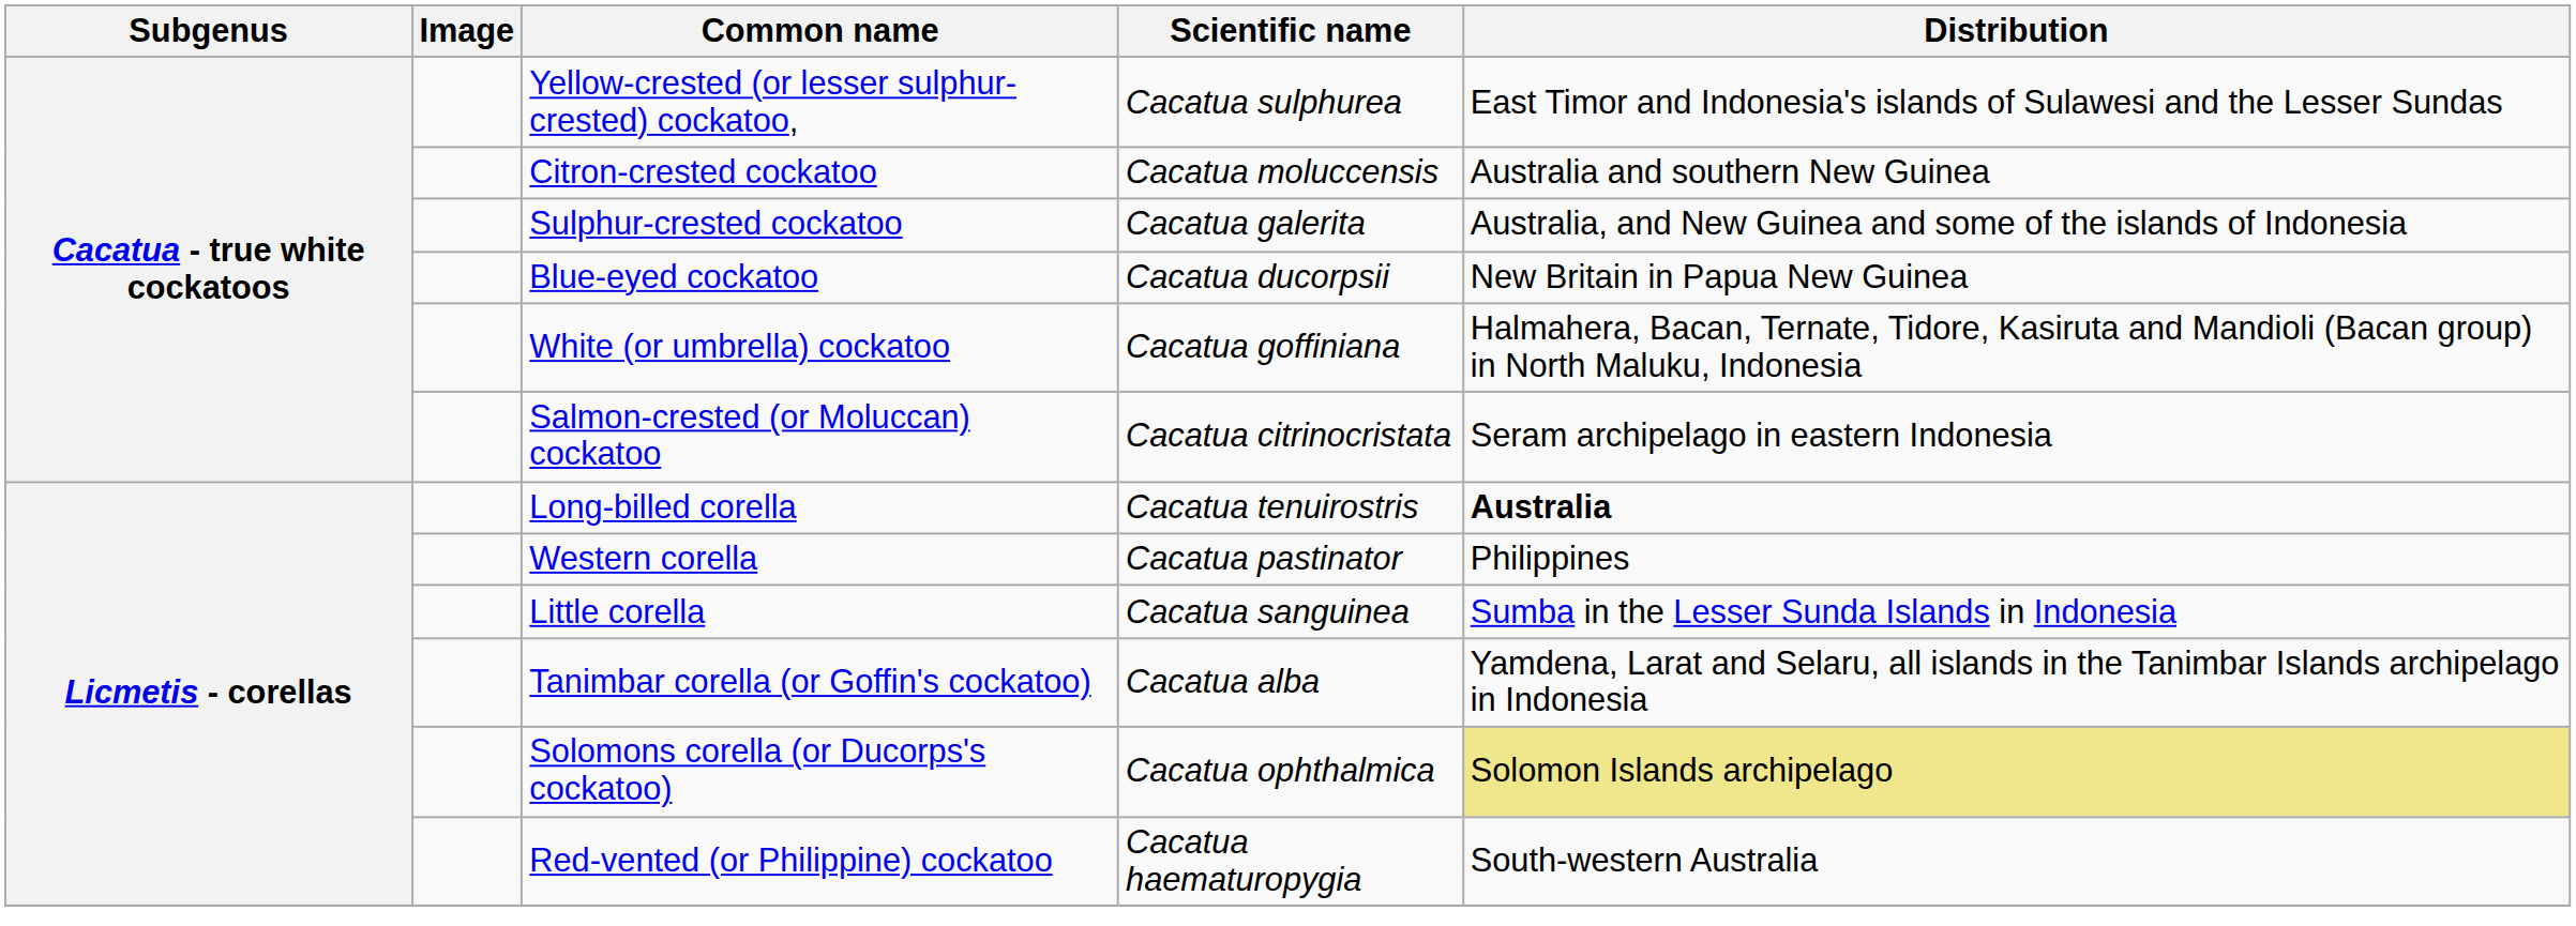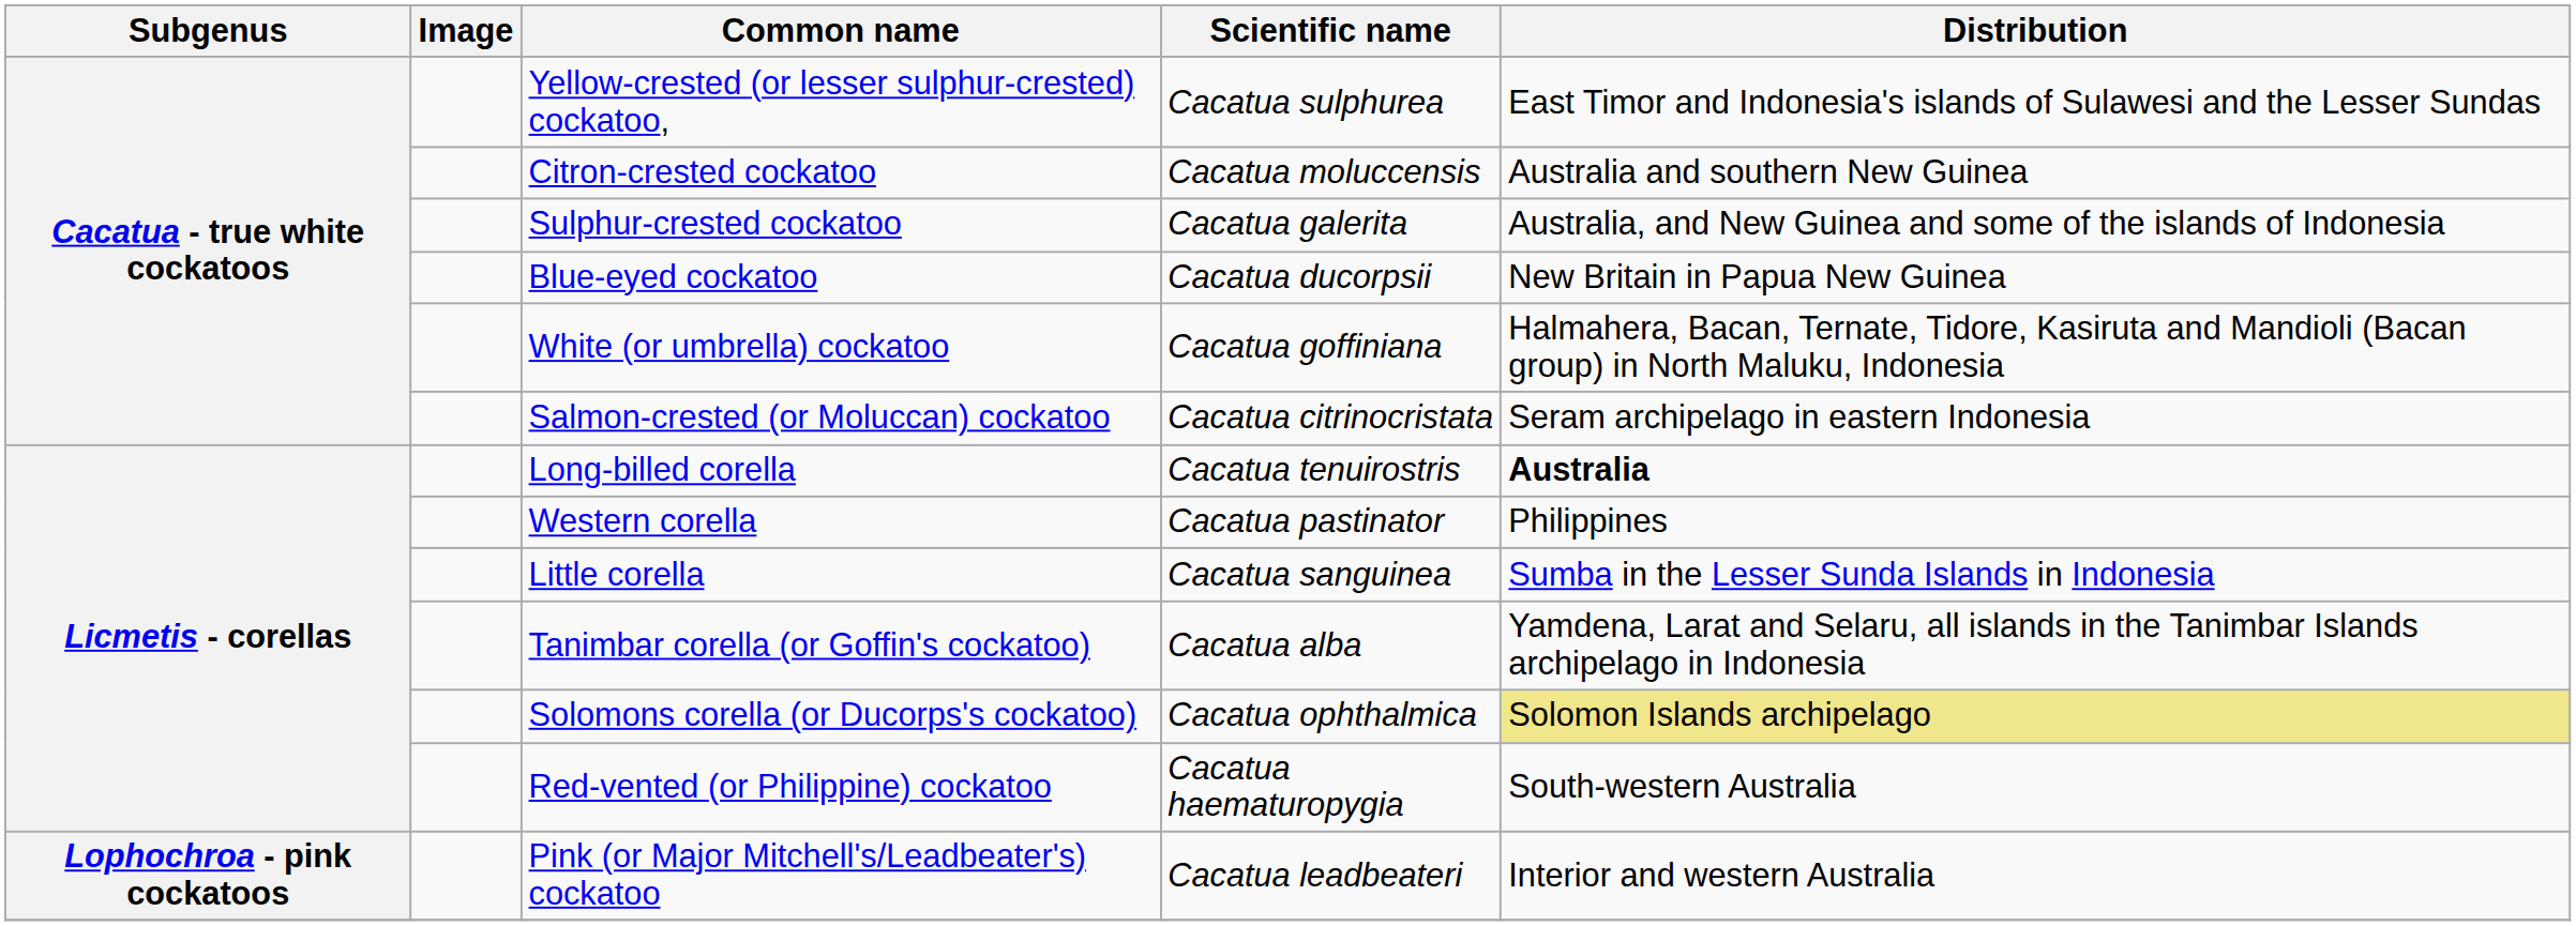 <table class="wikitable collapsible">
 <tr>
 <th>Subgenus</th>
 <th>Image</th>
 <th>Common name</th>
 <th>Scientific name</th>
 <th>Distribution</th>
 </tr>
 <tr>
 <th rowspan="6" style="text-align:center;"><em><a href='#'>Cacatua</a></em> - true white cockatoos</th>
 <td></td>
 <td><a href='#'>Yellow-crested (or lesser sulphur-crested) cockatoo</a>,</td>
 <td><em>Cacatua sulphurea</em></td>
 <td>East Timor and Indonesia's islands of Sulawesi and the Lesser Sundas</td>
 </tr>
 <tr>
 <td></td>
 <td><a href='#'>Citron-crested cockatoo</a></td>
 <td><em>Cacatua moluccensis</em></td>
 <td>Australia and southern New Guinea</td>
 </tr>
 <tr>
 <td></td>
 <td><a href='#'>Sulphur-crested cockatoo</a></td>
 <td><em>Cacatua galerita</em></td>
 <td>Australia, and New Guinea and some of the islands of Indonesia</td>
 </tr>
 <tr>
 <td></td>
 <td><a href='#'>Blue-eyed cockatoo</a></td>
 <td><em>Cacatua ducorpsii</em></td>
 <td>New Britain in Papua New Guinea</td>
 </tr>
 <tr>
 <td></td>
 <td><a href='#'>White (or umbrella) cockatoo</a></td>
 <td><em>Cacatua goffiniana</em></td>
 <td>Halmahera, Bacan, Ternate, Tidore, Kasiruta and Mandioli (Bacan group) in North Maluku, Indonesia</td>
 </tr>
 <tr>
 <td></td>
 <td><a href='#'>Salmon-crested (or Moluccan) cockatoo</a></td>
 <td><em>Cacatua citrinocristata</em></td>
 <td>Seram archipelago in eastern Indonesia</td>
 </tr>
 <tr>
 <th rowspan="6" style="text-align:center;"><em><a href='#'>Licmetis</a></em> - corellas</th>
 <td></td>
 <td><a href='#'>Long-billed corella</a></td>
 <td><em>Cacatua tenuirostris</em></td>
 <td><strong>Australia</strong></td>
 </tr>
 <tr>
 <td></td>
 <td><a href='#'>Western corella</a></td>
 <td><em>Cacatua pastinator</em></td>
 <td>Philippines</td>
 </tr>
 <tr>
 <td></td>
 <td><a href='#'>Little corella</a></td>
 <td><em>Cacatua sanguinea</em></td>
 <td><a href='#'>Sumba</a> in the <a href='#'>Lesser Sunda Islands</a> in <a href='#'>Indonesia</a></td>
 </tr>
 <tr>
 <td></td>
 <td><a href='#'>Tanimbar corella (or Goffin's cockatoo)</a></td>
 <td><em>Cacatua alba</em></td>
 <td>Yamdena, Larat and Selaru, all islands in the Tanimbar Islands archipelago in Indonesia</td>
 </tr>
 <tr>
 <td></td>
 <td><a href='#'>Solomons corella (or Ducorps's cockatoo)</a></td>
 <td><em>Cacatua ophthalmica</em></td>
 <td style="background: khaki;">Solomon Islands archipelago</td>
 </tr>
 <tr>
 <td></td>
 <td><a href='#'>Red-vented (or Philippine) cockatoo</a></td>
 <td><em>Cacatua haematuropygia</em></td>
 <td>South-western Australia</td>
 </tr>
 <tr>
+<th><em><a href='#'>Lophochroa</a></em> - pink cockatoos</th>
+<td></td>
+<td><a href='#'>Pink (or Major Mitchell's/Leadbeater's) cockatoo</a></td>
+<td><em>Cacatua leadbeateri</em></td>
+<td>Interior and western Australia</td>
+</tr>
+<tr>
 </tr>
 </table>
